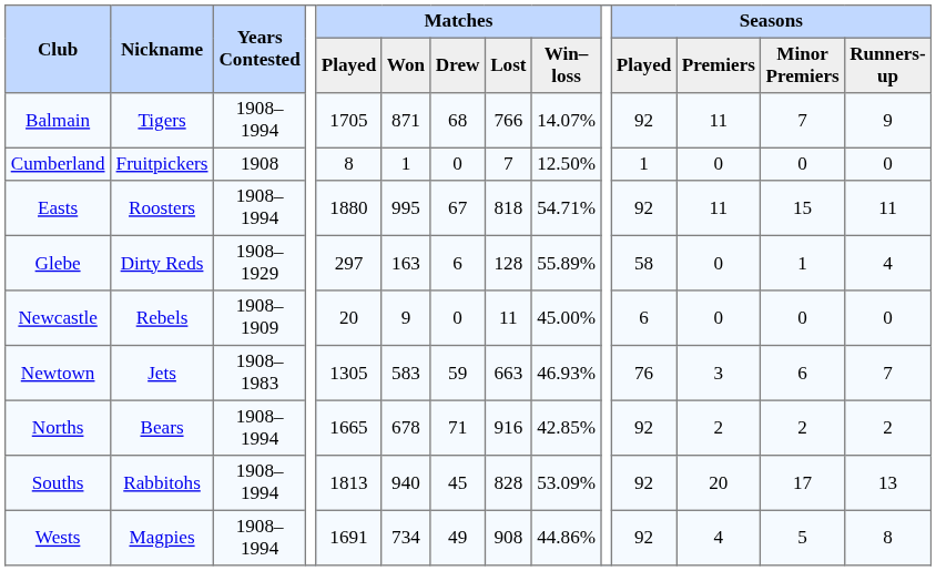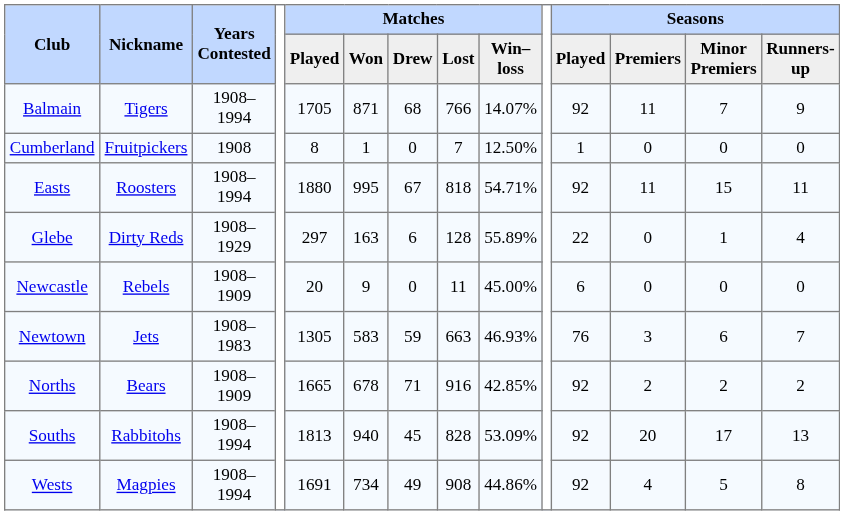 <table border="1" cellpadding="3" cellspacing="0" style="border-collapse:collapse; font-size:80%; width:100%;">
 <tr style="background:#c1d8ff;">
 <th rowspan="2" style="width:15%;">Club</th>
 <th rowspan="2" style="width:15%;">Nickname</th>
 <th rowspan="2" style="width:12%;">Years Contested</th>
 <td rowspan="11" style="width:0.5%; background:#fff;"></td>
 <th colspan=5>Matches</th>
 <td rowspan="11" style="width:0.5%; background:#fff;"></td>
 <th colspan=4>Seasons</th>
 </tr>
 <tr style="background:#efefef;">
 <th width=7%>Played</th>
 <th width=7%>Won</th>
 <th width=7%>Drew</th>
 <th width=7%>Lost</th>
 <th width=7%>Win–loss</th>
 <th width=7%>Played</th>
 <th width=7%>Premiers</th>
 <th width=7%>Minor Premiers</th>
 <th width=7%>Runners-up</th>
 </tr>
 <tr style="text-align:center; background:#f5faff;">
 <td> <a href='#'>Balmain</a></td>
 <td><a href='#'>Tigers</a></td>
 <td>1908–1994</td>
 <td>1705</td>
 <td>871</td>
 <td>68</td>
 <td>766</td>
 <td>14.07%</td>
 <td>92</td>
 <td>11</td>
 <td>7</td>
 <td>9</td>
 </tr>
 <tr style="text-align:center; background:#f5faff;">
 <td> <a href='#'>Cumberland</a></td>
 <td><a href='#'>Fruitpickers</a></td>
 <td>1908</td>
 <td>8</td>
 <td>1</td>
 <td>0</td>
 <td>7</td>
 <td>12.50%</td>
 <td>1</td>
 <td>0</td>
 <td>0</td>
 <td>0</td>
 </tr>
 <tr style="text-align:center; background:#f5faff;">
 <td> <a href='#'>Easts</a></td>
 <td><a href='#'>Roosters</a></td>
 <td>1908–1994</td>
 <td>1880</td>
 <td>995</td>
 <td>67</td>
 <td>818</td>
 <td>54.71%</td>
 <td>92</td>
 <td>11</td>
 <td>15</td>
 <td>11</td>
 </tr>
 <tr style="text-align:center; background:#f5faff;">
 <td> <a href='#'>Glebe</a></td>
 <td><a href='#'>Dirty Reds</a></td>
 <td>1908–1929</td>
 <td>297</td>
 <td>163</td>
 <td>6</td>
 <td>128</td>
 <td>55.89%</td>
-<td>58</td>
+<td>22</td>
 <td>0</td>
 <td>1</td>
 <td>4</td>
 </tr>
 <tr style="text-align:center; background:#f5faff;">
 <td> <a href='#'>Newcastle</a></td>
 <td><a href='#'>Rebels</a></td>
 <td>1908–1909</td>
 <td>20</td>
 <td>9</td>
 <td>0</td>
 <td>11</td>
 <td>45.00%</td>
 <td>6</td>
 <td>0</td>
 <td>0</td>
 <td>0</td>
 </tr>
 <tr style="text-align:center; background:#f5faff;">
 <td> <a href='#'>Newtown</a></td>
 <td><a href='#'>Jets</a></td>
 <td>1908–1983</td>
 <td>1305</td>
 <td>583</td>
 <td>59</td>
 <td>663</td>
 <td>46.93%</td>
 <td>76</td>
 <td>3</td>
 <td>6</td>
 <td>7</td>
 </tr>
 <tr style="text-align:center; background:#f5faff;">
 <td> <a href='#'>Norths</a></td>
 <td><a href='#'>Bears</a></td>
-<td>1908–1994</td>
+<td>1908–1909</td>
 <td>1665</td>
 <td>678</td>
 <td>71</td>
 <td>916</td>
 <td>42.85%</td>
 <td>92</td>
 <td>2</td>
 <td>2</td>
 <td>2</td>
 </tr>
 <tr style="text-align:center; background:#f5faff;">
 <td> <a href='#'>Souths</a></td>
 <td><a href='#'>Rabbitohs</a></td>
 <td>1908–1994</td>
 <td>1813</td>
 <td>940</td>
 <td>45</td>
 <td>828</td>
 <td>53.09%</td>
 <td>92</td>
 <td>20</td>
 <td>17</td>
 <td>13</td>
 </tr>
 <tr style="text-align:center; background:#f5faff;">
 <td> <a href='#'>Wests</a></td>
 <td><a href='#'>Magpies</a></td>
 <td>1908–1994</td>
 <td>1691</td>
 <td>734</td>
 <td>49</td>
 <td>908</td>
 <td>44.86%</td>
 <td>92</td>
 <td>4</td>
 <td>5</td>
 <td>8</td>
 </tr>
 </table>
